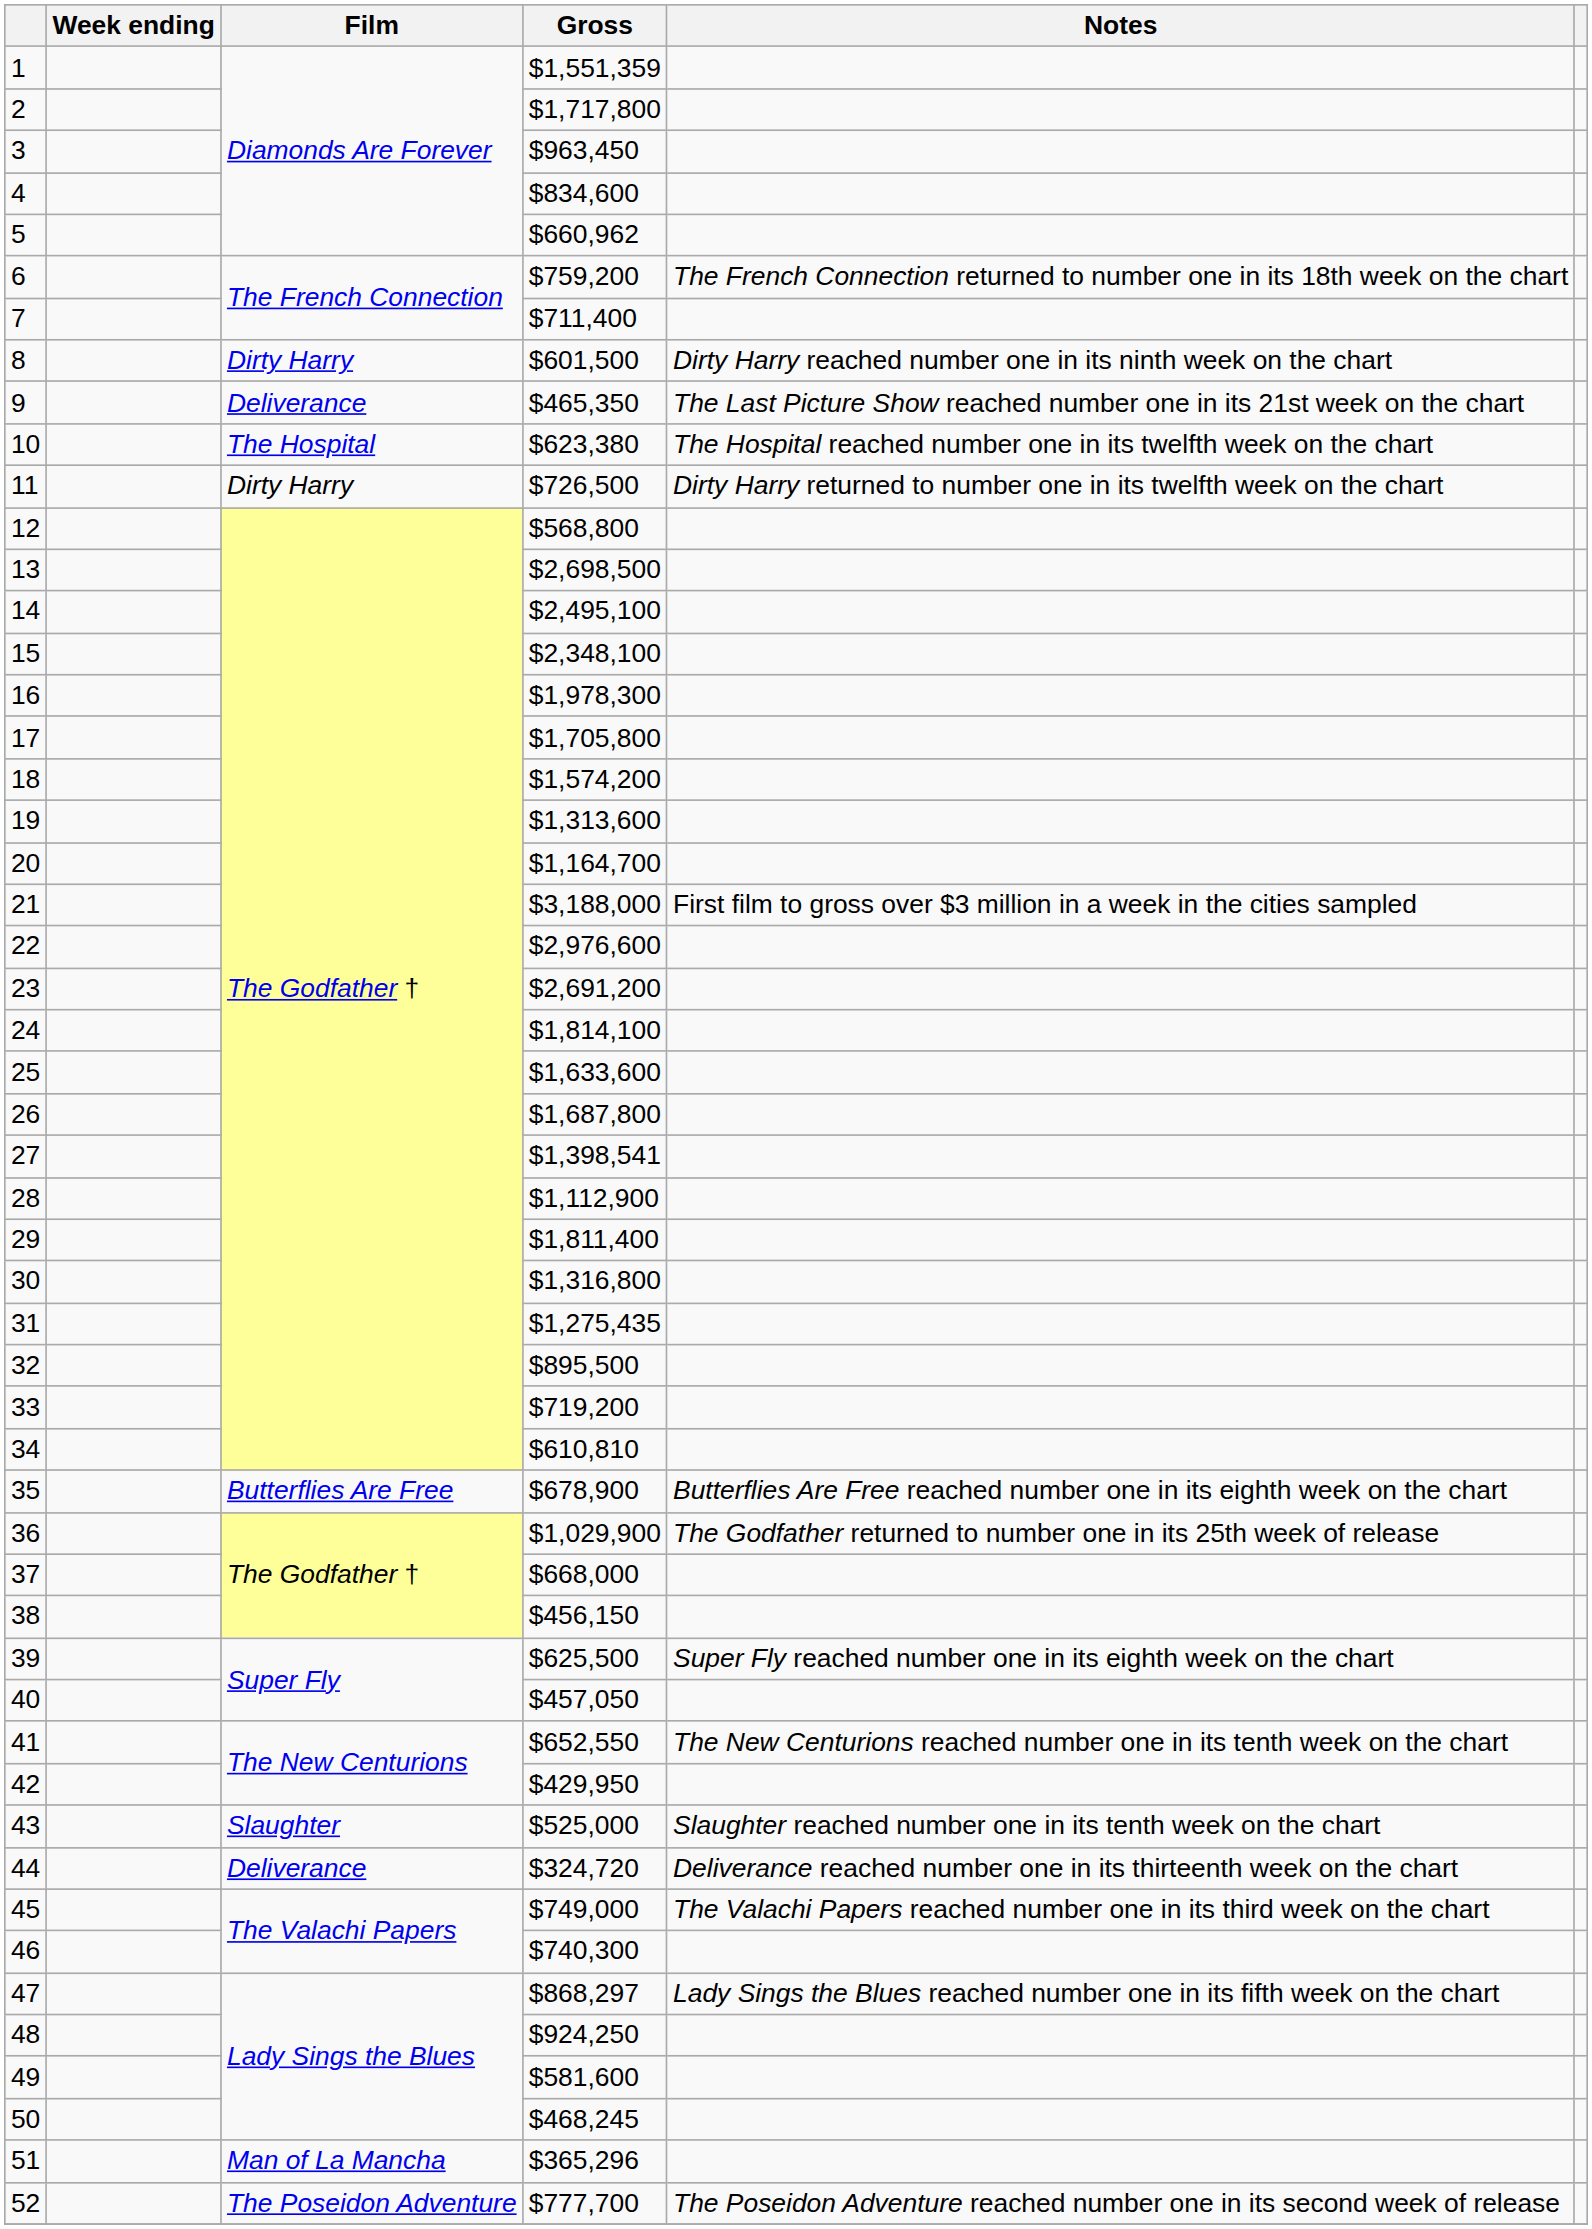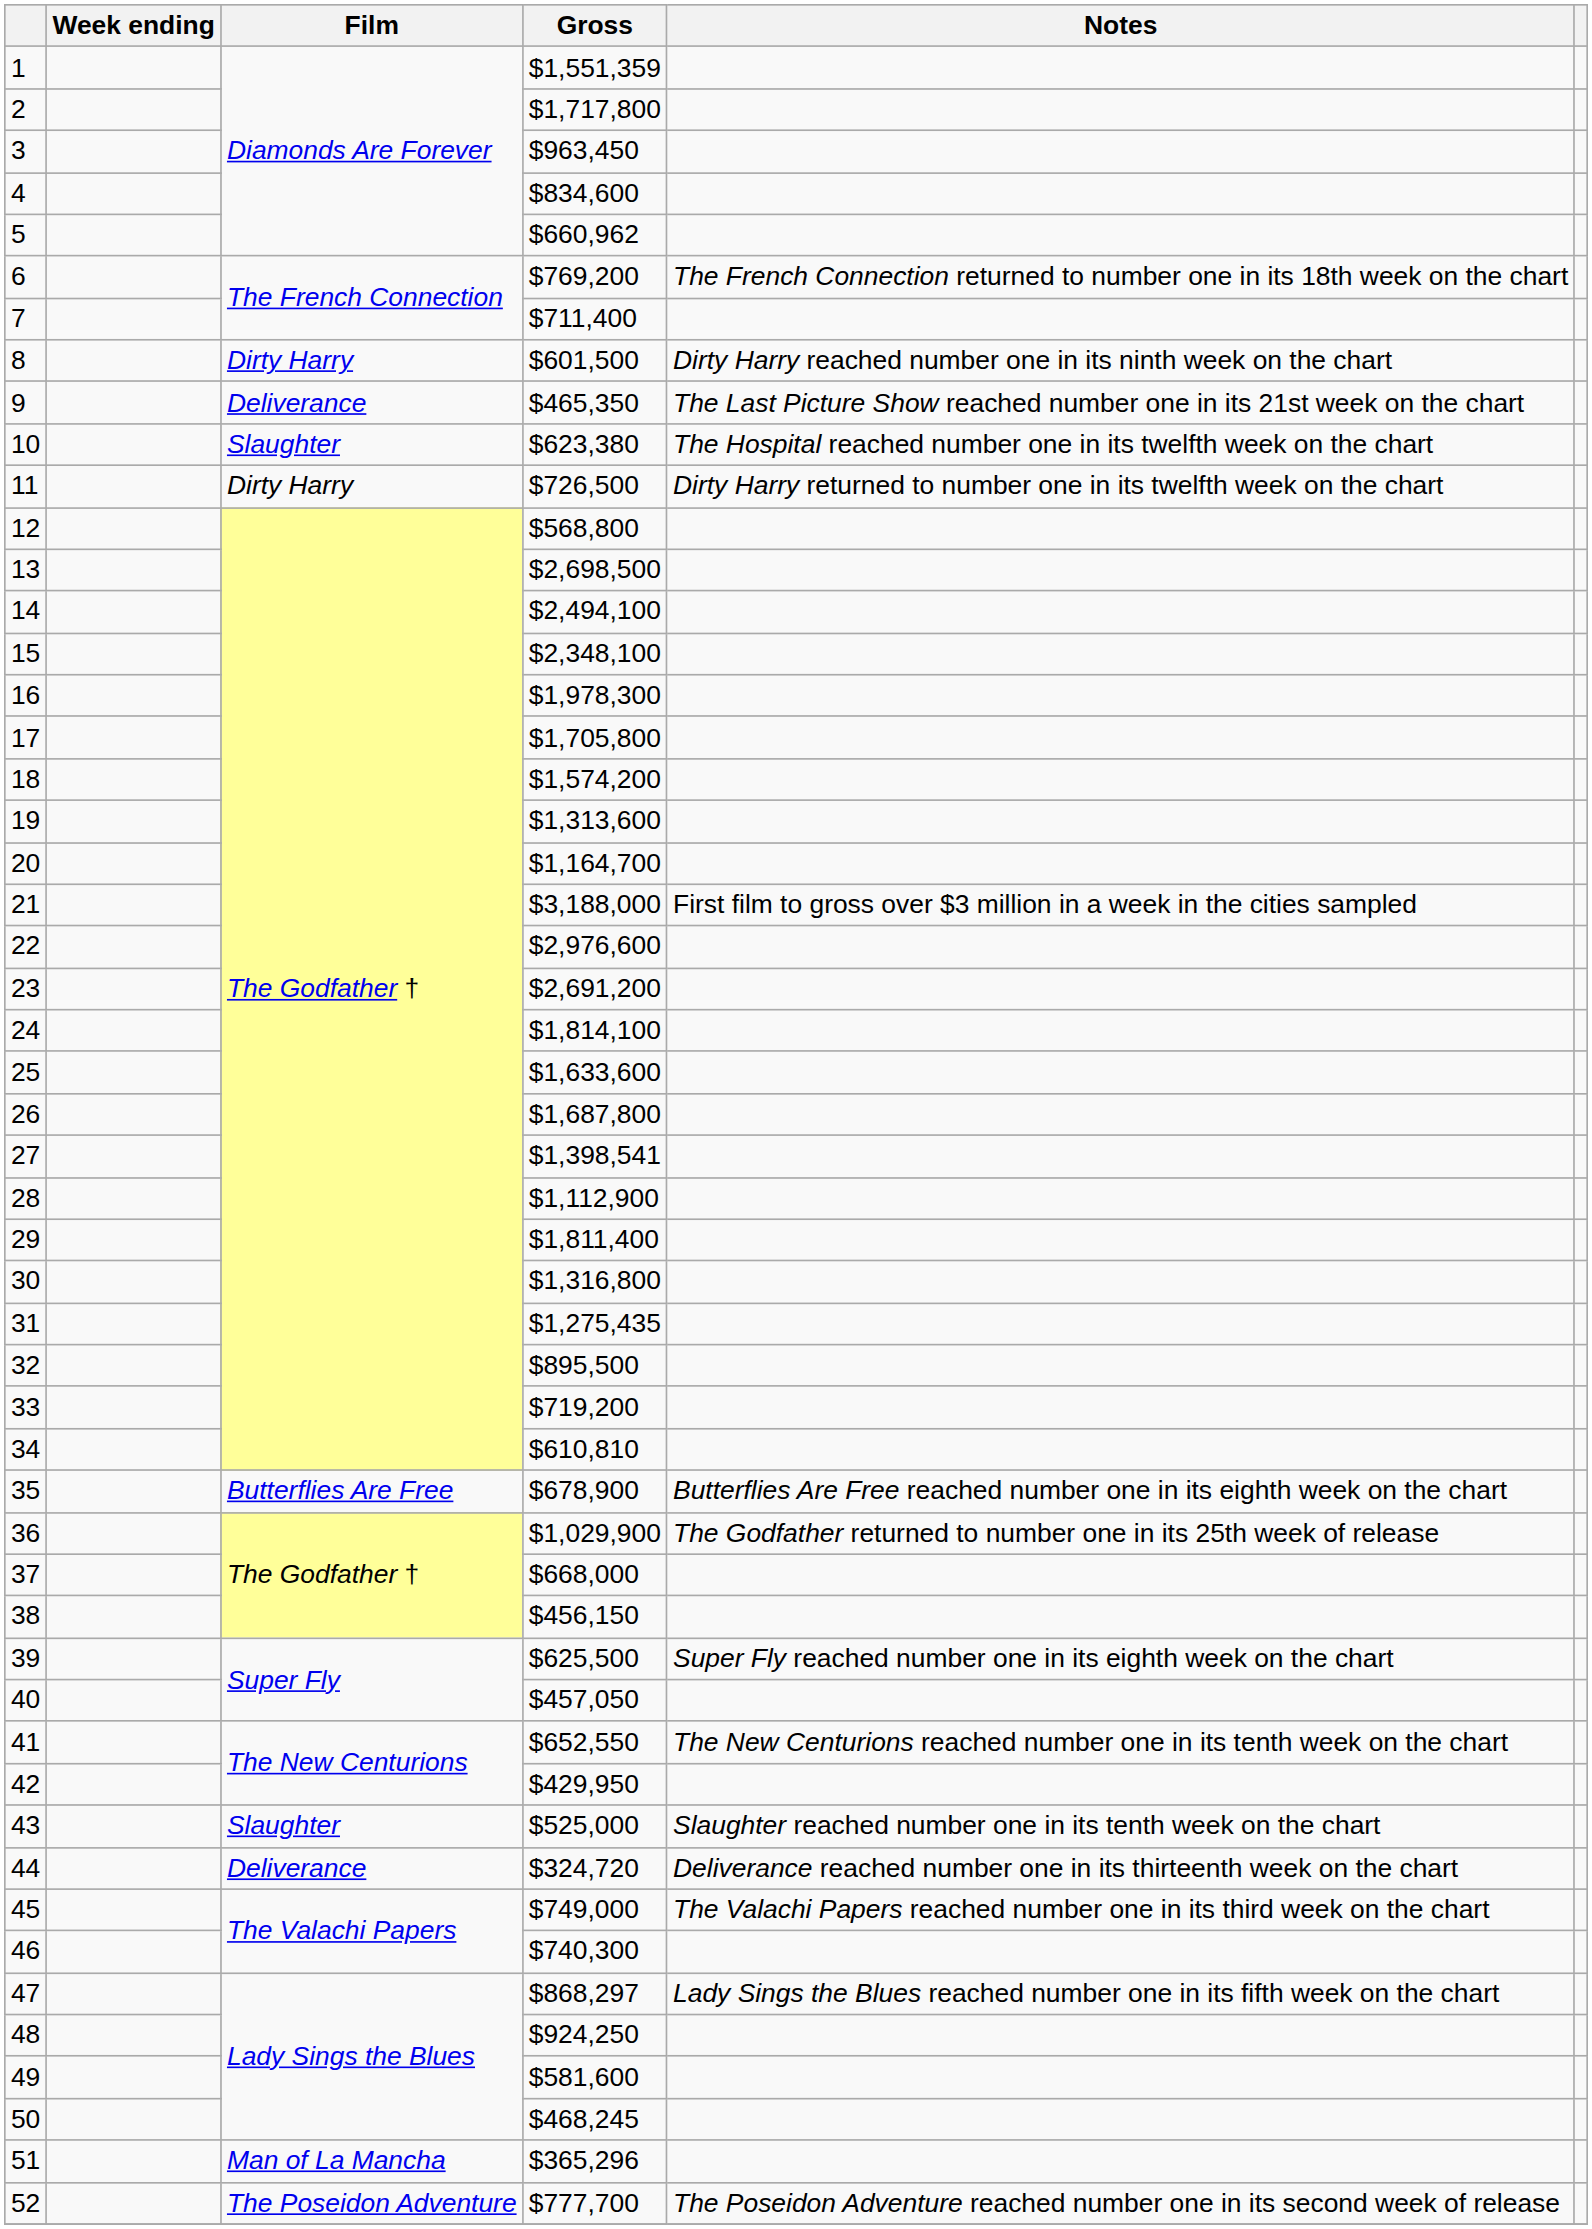 <table class="wikitable sortable">
 <tr>
 <th></th>
 <th>Week ending</th>
 <th>Film</th>
 <th>Gross</th>
 <th>Notes</th>
 <th class="unsortable"></th>
 </tr>
 <tr>
 <td>1</td>
 <td></td>
 <td rowspan="5"><em><a href='#'>Diamonds Are Forever</a></em></td>
 <td>$1,551,359</td>
 <td></td>
 <td></td>
 </tr>
 <tr>
 <td>2</td>
 <td></td>
 <td>$1,717,800</td>
 <td></td>
 <td></td>
 </tr>
 <tr>
 <td>3</td>
 <td></td>
 <td>$963,450</td>
 <td></td>
 <td></td>
 </tr>
 <tr>
 <td>4</td>
 <td></td>
 <td>$834,600</td>
 <td></td>
 <td></td>
 </tr>
 <tr>
 <td>5</td>
 <td></td>
 <td>$660,962</td>
 <td></td>
 <td></td>
 </tr>
 <tr>
 <td>6</td>
 <td></td>
 <td rowspan="2"><em><a href='#'>The French Connection</a></em></td>
-<td>$759,200</td>
+<td>$769,200</td>
 <td><em>The French Connection</em> returned to number one in its 18th week on the chart</td>
 <td></td>
 </tr>
 <tr>
 <td>7</td>
 <td></td>
 <td>$711,400</td>
 <td></td>
 <td></td>
 </tr>
 <tr>
 <td>8</td>
 <td></td>
 <td><em><a href='#'>Dirty Harry</a></em></td>
 <td>$601,500</td>
 <td><em>Dirty Harry</em> reached number one in its ninth week on the chart</td>
 <td></td>
 </tr>
 <tr>
 <td>9</td>
 <td></td>
 <td><em><a href='#'>Deliverance</a></em></td>
 <td>$465,350</td>
 <td><em>The Last Picture Show</em> reached number one in its 21st week on the chart</td>
 <td></td>
 </tr>
 <tr>
 <td>10</td>
 <td></td>
-<td><em><a href='#'>The Hospital</a></em></td>
+<td><em><a href='#'>Slaughter</a></em></td>
 <td>$623,380</td>
 <td><em>The Hospital</em> reached number one in its twelfth week on the chart</td>
 <td></td>
 </tr>
 <tr>
 <td>11</td>
 <td></td>
 <td><em>Dirty Harry</em></td>
 <td>$726,500</td>
 <td><em>Dirty Harry</em> returned to number one in its twelfth week on the chart</td>
 <td></td>
 </tr>
 <tr>
 <td>12</td>
 <td></td>
 <td rowspan="23" style="background-color:#FFFF99"><em><a href='#'>The Godfather</a></em> †</td>
 <td>$568,800</td>
 <td></td>
 <td></td>
 </tr>
 <tr>
 <td>13</td>
 <td></td>
 <td>$2,698,500</td>
 <td></td>
 <td></td>
 </tr>
 <tr>
 <td>14</td>
 <td></td>
-<td>$2,495,100</td>
+<td>$2,494,100</td>
 <td></td>
 <td></td>
 </tr>
 <tr>
 <td>15</td>
 <td></td>
 <td>$2,348,100</td>
 <td></td>
 <td></td>
 </tr>
 <tr>
 <td>16</td>
 <td></td>
 <td>$1,978,300</td>
 <td></td>
 <td></td>
 </tr>
 <tr>
 <td>17</td>
 <td></td>
 <td>$1,705,800</td>
 <td></td>
 <td></td>
 </tr>
 <tr>
 <td>18</td>
 <td></td>
 <td>$1,574,200</td>
 <td></td>
 <td></td>
 </tr>
 <tr>
 <td>19</td>
 <td></td>
 <td>$1,313,600</td>
 <td></td>
 <td></td>
 </tr>
 <tr>
 <td>20</td>
 <td></td>
 <td>$1,164,700</td>
 <td></td>
 <td></td>
 </tr>
 <tr>
 <td>21</td>
 <td></td>
 <td>$3,188,000</td>
 <td>First film to gross over $3 million in a week in the cities sampled</td>
 <td></td>
 </tr>
 <tr>
 <td>22</td>
 <td></td>
 <td>$2,976,600</td>
 <td></td>
 <td></td>
 </tr>
 <tr>
 <td>23</td>
 <td></td>
 <td>$2,691,200</td>
 <td></td>
 <td></td>
 </tr>
 <tr>
 <td>24</td>
 <td></td>
 <td>$1,814,100</td>
 <td></td>
 <td></td>
 </tr>
 <tr>
 <td>25</td>
 <td></td>
 <td>$1,633,600</td>
 <td></td>
 <td></td>
 </tr>
 <tr>
 <td>26</td>
 <td></td>
 <td>$1,687,800</td>
 <td></td>
 <td></td>
 </tr>
 <tr>
 <td>27</td>
 <td></td>
 <td>$1,398,541</td>
 <td></td>
 <td></td>
 </tr>
 <tr>
 <td>28</td>
 <td></td>
 <td>$1,112,900</td>
 <td></td>
 <td></td>
 </tr>
 <tr>
 <td>29</td>
 <td></td>
 <td>$1,811,400</td>
 <td></td>
 <td></td>
 </tr>
 <tr>
 <td>30</td>
 <td></td>
 <td>$1,316,800</td>
 <td></td>
 <td></td>
 </tr>
 <tr>
 <td>31</td>
 <td></td>
 <td>$1,275,435</td>
 <td></td>
 <td></td>
 </tr>
 <tr>
 <td>32</td>
 <td></td>
 <td>$895,500</td>
 <td></td>
 <td></td>
 </tr>
 <tr>
 <td>33</td>
 <td></td>
 <td>$719,200</td>
 <td></td>
 <td></td>
 </tr>
 <tr>
 <td>34</td>
 <td></td>
 <td>$610,810</td>
 <td></td>
 <td></td>
 </tr>
 <tr>
 <td>35</td>
 <td></td>
 <td><em><a href='#'>Butterflies Are Free</a></em></td>
 <td>$678,900</td>
 <td><em>Butterflies Are Free</em> reached number one in its eighth week on the chart</td>
 <td></td>
 </tr>
 <tr>
 <td>36</td>
 <td></td>
 <td rowspan="3" style="background-color:#FFFF99"><em>The Godfather</em> †</td>
 <td>$1,029,900</td>
 <td><em>The Godfather</em> returned to number one in its 25th week of release</td>
 <td></td>
 </tr>
 <tr>
 <td>37</td>
 <td></td>
 <td>$668,000</td>
 <td></td>
 <td></td>
 </tr>
 <tr>
 <td>38</td>
 <td></td>
 <td>$456,150</td>
 <td></td>
 <td></td>
 </tr>
 <tr>
 <td>39</td>
 <td></td>
 <td rowspan="2"><em><a href='#'>Super Fly</a></em></td>
 <td>$625,500</td>
 <td><em>Super Fly</em> reached number one in its eighth week on the chart</td>
 <td></td>
 </tr>
 <tr>
 <td>40</td>
 <td></td>
 <td>$457,050</td>
 <td></td>
 <td></td>
 </tr>
 <tr>
 <td>41</td>
 <td></td>
 <td rowspan="2"><em><a href='#'>The New Centurions</a></em></td>
 <td>$652,550</td>
 <td><em>The New Centurions</em> reached number one in its tenth week on the chart</td>
 <td></td>
 </tr>
 <tr>
 <td>42</td>
 <td></td>
 <td>$429,950</td>
 <td></td>
 <td></td>
 </tr>
 <tr>
 <td>43</td>
 <td></td>
 <td><em><a href='#'>Slaughter</a></em></td>
 <td>$525,000</td>
 <td><em>Slaughter</em> reached number one in its tenth week on the chart</td>
 <td></td>
 </tr>
 <tr>
 <td>44</td>
 <td></td>
 <td><em><a href='#'>Deliverance</a></em></td>
 <td>$324,720</td>
 <td><em>Deliverance</em> reached number one in its thirteenth week on the chart</td>
 <td></td>
 </tr>
 <tr>
 <td>45</td>
 <td></td>
 <td rowspan="2"><em><a href='#'>The Valachi Papers</a></em></td>
 <td>$749,000</td>
 <td><em>The Valachi Papers</em> reached number one in its third week on the chart</td>
 <td></td>
 </tr>
 <tr>
 <td>46</td>
 <td></td>
 <td>$740,300</td>
 <td></td>
 <td></td>
 </tr>
 <tr>
 <td>47</td>
 <td></td>
 <td rowspan="4"><em><a href='#'>Lady Sings the Blues</a></em></td>
 <td>$868,297</td>
 <td><em>Lady Sings the Blues</em> reached number one in its fifth week on the chart</td>
 <td></td>
 </tr>
 <tr>
 <td>48</td>
 <td></td>
 <td>$924,250</td>
 <td></td>
 <td></td>
 </tr>
 <tr>
 <td>49</td>
 <td></td>
 <td>$581,600</td>
 <td></td>
 <td></td>
 </tr>
 <tr>
 <td>50</td>
 <td></td>
 <td>$468,245</td>
 <td></td>
 <td></td>
 </tr>
 <tr>
 <td>51</td>
 <td></td>
 <td><em><a href='#'>Man of La Mancha</a></em></td>
 <td>$365,296</td>
 <td></td>
 <td></td>
 </tr>
 <tr>
 <td>52</td>
 <td></td>
 <td><em><a href='#'>The Poseidon Adventure</a></em></td>
 <td>$777,700</td>
 <td><em>The Poseidon Adventure</em> reached number one in its second week of release</td>
 <td></td>
 </tr>
 <tr>
 </tr>
 </table>
